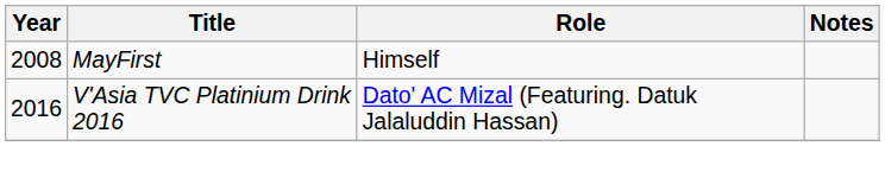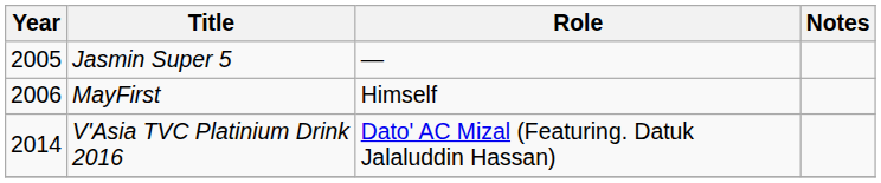 <table class="wikitable">
 <tr>
 <th>Year</th>
 <th>Title</th>
 <th>Role</th>
 <th class="unsortable">Notes</th>
 </tr>
 <tr>
-<td>2008</td>
+<td>2005</td>
+<td><em>Jasmin Super 5</em></td>
+<td>—</td>
+<td></td>
+</tr>
+<tr>
+<td>2006</td>
 <td><em>MayFirst</em></td>
 <td>Himself</td>
 <td></td>
 </tr>
 <tr>
-<td>2016</td>
+<td>2014</td>
 <td><em>V'Asia TVC Platinium Drink 2016</em></td>
 <td><a href='#'>Dato' AC Mizal</a> (Featuring. Datuk Jalaluddin Hassan)</td>
 <td></td>
 </tr>
 <tr>
 </tr>
 </table>
